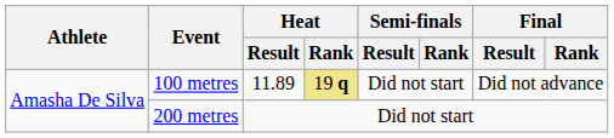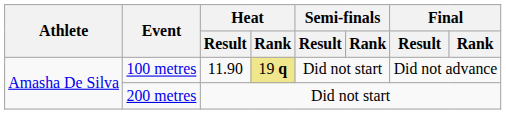 <table class="wikitable" style="font-size:90%; text-align:center">
 <tr>
 <th rowspan="2">Athlete</th>
 <th rowspan="2">Event</th>
 <th colspan="2">Heat</th>
 <th colspan="2">Semi-finals</th>
 <th colspan="2">Final</th>
 </tr>
 <tr>
 <th>Result</th>
 <th>Rank</th>
 <th>Result</th>
 <th>Rank</th>
 <th>Result</th>
 <th>Rank</th>
 </tr>
 <tr>
 <td align="left" rowspan=2><a href='#'>Amasha De Silva</a></td>
 <td align="left"><a href='#'>100 metres</a></td>
-<td>11.89</td>
+<td>11.90</td>
 <td style="background: khaki;">19 <strong>q</strong></td>
 <td colspan="2">Did not start</td>
 <td colspan="2">Did not advance</td>
 </tr>
 <tr>
 <td align="left"><a href='#'>200 metres</a></td>
 <td colspan="6">Did not start</td>
 </tr>
 </table>
